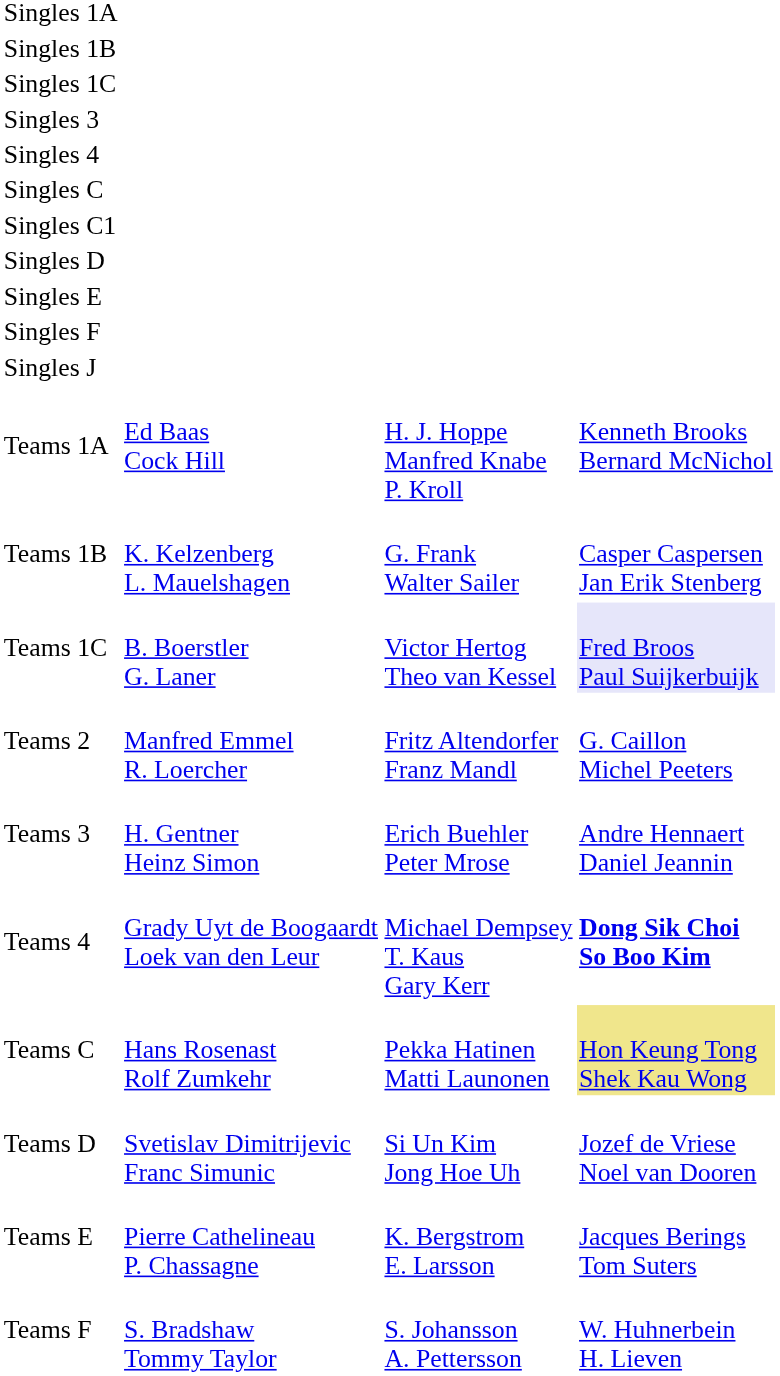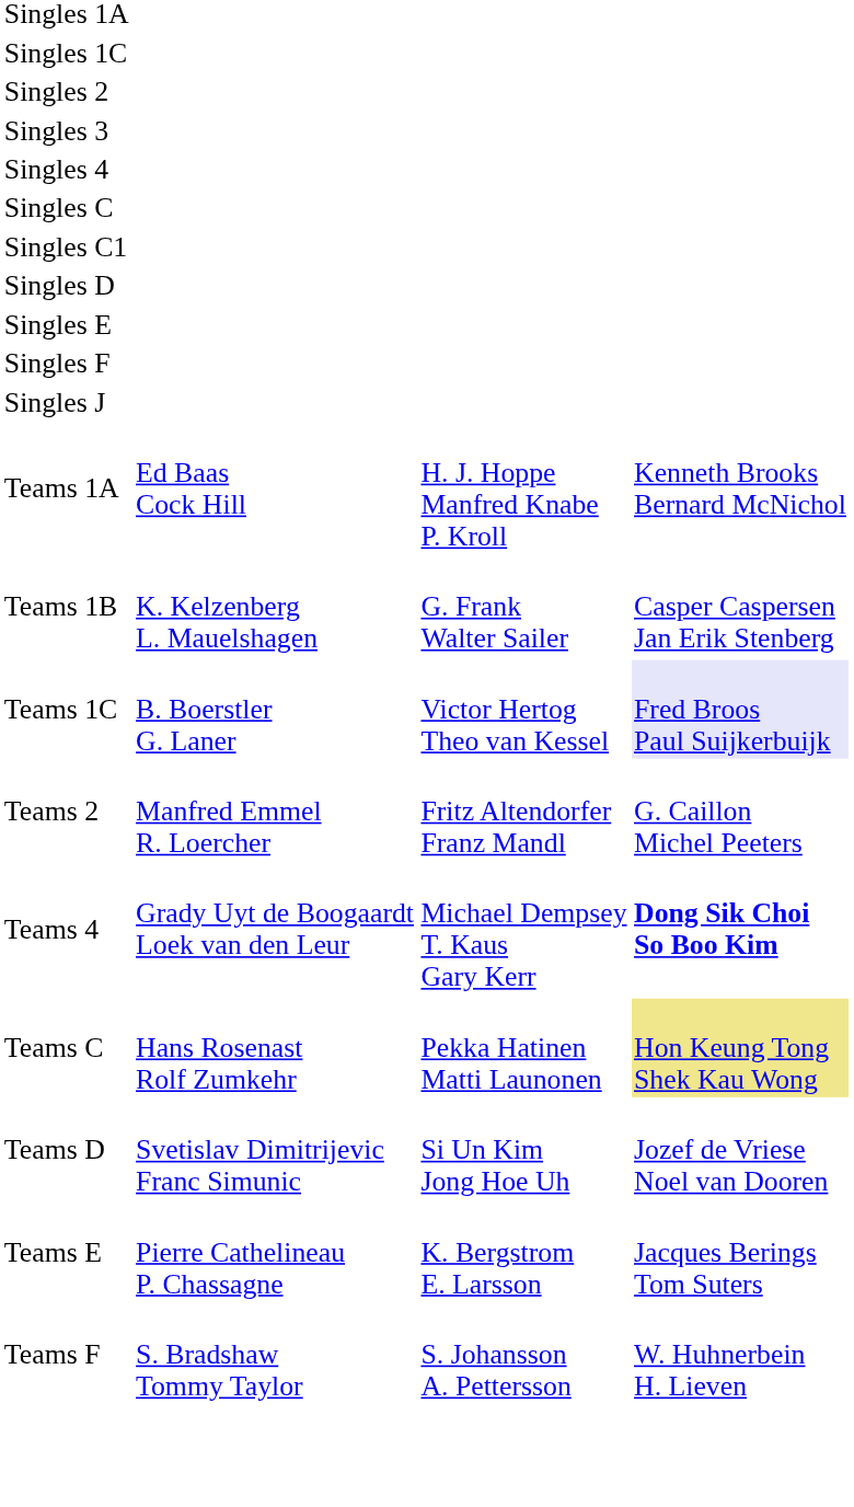 <table>
 <tr>
 <td>Singles 1A<br></td>
 <td></td>
 <td></td>
 <td></td>
 </tr>
 <tr>
-<td>Singles 1B<br></td>
+<td>Singles 1C<br></td>
 <td></td>
 <td></td>
 <td></td>
 </tr>
 <tr>
-<td>Singles 1C<br></td>
+<td>Singles 2<br></td>
 <td></td>
 <td></td>
 <td></td>
 </tr>
 <tr>
 <td>Singles 3<br></td>
 <td></td>
 <td></td>
 <td></td>
 </tr>
 <tr>
 <td>Singles 4<br></td>
 <td></td>
 <td></td>
 <td></td>
 </tr>
 <tr>
 <td>Singles C<br></td>
 <td></td>
 <td></td>
 <td></td>
 </tr>
 <tr>
 <td>Singles C1<br></td>
 <td></td>
 <td></td>
 <td></td>
 </tr>
 <tr>
 <td>Singles D<br></td>
 <td></td>
 <td></td>
 <td></td>
 </tr>
 <tr>
 <td>Singles E<br></td>
 <td></td>
 <td></td>
 <td></td>
 </tr>
 <tr>
 <td>Singles F<br></td>
 <td></td>
 <td></td>
 <td></td>
 </tr>
 <tr>
 <td>Singles J<br></td>
 <td></td>
 <td></td>
 <td></td>
 </tr>
 <tr>
 <td>Teams 1A<br></td>
 <td valign=top> <br> <a href='#'>Ed Baas</a> <br> <a href='#'>Cock Hill</a></td>
 <td valign=top> <br> <a href='#'>H. J. Hoppe</a> <br> <a href='#'>Manfred Knabe</a> <br> <a href='#'>P. Kroll</a></td>
 <td valign=top> <br> <a href='#'>Kenneth Brooks</a> <br> <a href='#'>Bernard McNichol</a></td>
 </tr>
 <tr>
 <td>Teams 1B<br></td>
 <td valign=top> <br> <a href='#'>K. Kelzenberg</a> <br> <a href='#'>L. Mauelshagen</a></td>
 <td valign=top> <br> <a href='#'>G. Frank</a> <br> <a href='#'>Walter Sailer</a></td>
 <td valign=top> <br> <a href='#'>Casper Caspersen</a> <br> <a href='#'>Jan Erik Stenberg</a></td>
 </tr>
 <tr>
 <td>Teams 1C<br></td>
 <td valign=top> <br> <a href='#'>B. Boerstler</a> <br> <a href='#'>G. Laner</a></td>
 <td valign=top> <br> <a href='#'>Victor Hertog</a> <br> <a href='#'>Theo van Kessel</a></td>
 <td valign=top style="background: lavender;"> <br> <a href='#'>Fred Broos</a> <br> <a href='#'>Paul Suijkerbuijk</a></td>
 </tr>
 <tr>
 <td>Teams 2<br></td>
 <td valign=top> <br> <a href='#'>Manfred Emmel</a> <br> <a href='#'>R. Loercher</a></td>
 <td valign=top> <br> <a href='#'>Fritz Altendorfer</a> <br> <a href='#'>Franz Mandl</a></td>
 <td valign=top> <br> <a href='#'>G. Caillon</a> <br> <a href='#'>Michel Peeters</a></td>
 </tr>
 <tr>
-<td>Teams 3<br></td>
-<td valign=top> <br> <a href='#'>H. Gentner</a> <br> <a href='#'>Heinz Simon</a></td>
-<td valign=top> <br> <a href='#'>Erich Buehler</a> <br> <a href='#'>Peter Mrose</a></td>
-<td valign=top> <br> <a href='#'>Andre Hennaert</a> <br> <a href='#'>Daniel Jeannin</a></td>
-</tr>
-<tr>
 <td>Teams 4<br></td>
 <td valign=top> <br> <a href='#'>Grady Uyt de Boogaardt</a> <br> <a href='#'>Loek van den Leur</a></td>
 <td valign=top> <br> <a href='#'>Michael Dempsey</a> <br> <a href='#'>T. Kaus</a> <br> <a href='#'>Gary Kerr</a></td>
 <td valign=top><strong> <br> <a href='#'>Dong Sik Choi</a> <br> <a href='#'>So Boo Kim</a></strong></td>
 </tr>
 <tr>
 <td>Teams C<br></td>
 <td valign=top> <br> <a href='#'>Hans Rosenast</a> <br> <a href='#'>Rolf Zumkehr</a></td>
 <td valign=top> <br> <a href='#'>Pekka Hatinen</a> <br> <a href='#'>Matti Launonen</a></td>
 <td valign=top style="background: khaki;"> <br> <a href='#'>Hon Keung Tong</a> <br> <a href='#'>Shek Kau Wong</a></td>
 </tr>
 <tr>
 <td>Teams D<br></td>
 <td valign=top> <br> <a href='#'>Svetislav Dimitrijevic</a> <br> <a href='#'>Franc Simunic</a></td>
 <td valign=top> <br> <a href='#'>Si Un Kim</a> <br> <a href='#'>Jong Hoe Uh</a></td>
 <td valign=top> <br> <a href='#'>Jozef de Vriese</a> <br> <a href='#'>Noel van Dooren</a></td>
 </tr>
 <tr>
 <td>Teams E<br></td>
 <td valign=top> <br> <a href='#'>Pierre Cathelineau</a> <br> <a href='#'>P. Chassagne</a></td>
 <td valign=top> <br> <a href='#'>K. Bergstrom</a> <br> <a href='#'>E. Larsson</a></td>
 <td valign=top> <br> <a href='#'>Jacques Berings</a> <br> <a href='#'>Tom Suters</a></td>
 </tr>
 <tr>
 <td>Teams F<br></td>
 <td valign=top> <br> <a href='#'>S. Bradshaw</a> <br> <a href='#'>Tommy Taylor</a></td>
 <td valign=top> <br> <a href='#'>S. Johansson</a> <br> <a href='#'>A. Pettersson</a></td>
 <td valign=top> <br> <a href='#'>W. Huhnerbein</a> <br> <a href='#'>H. Lieven</a></td>
 </tr>
 </table>
